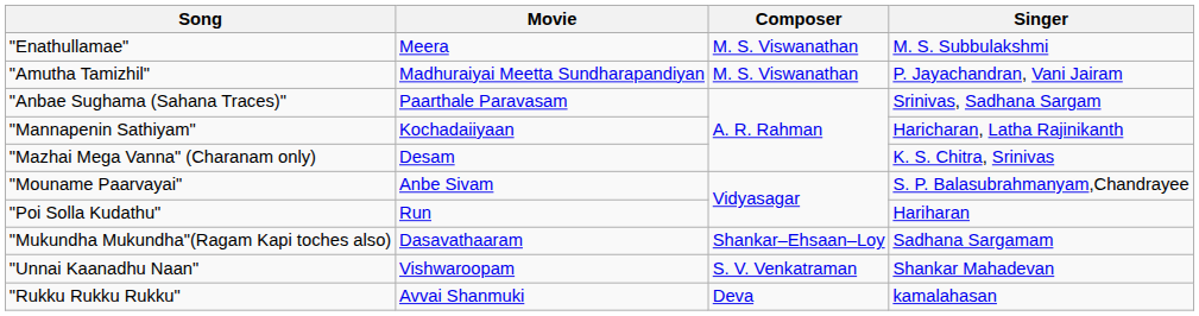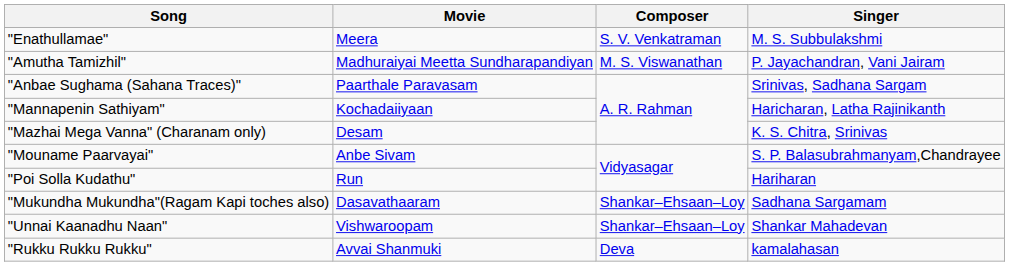 <table class="wikitable">
 <tr>
 <th>Song</th>
 <th>Movie</th>
 <th>Composer</th>
 <th>Singer</th>
 </tr>
 <tr>
 <td>"Enathullamae"</td>
 <td><a href='#'>Meera</a></td>
-<td><a href='#'>M. S. Viswanathan</a></td>
+<td><a href='#'>S. V. Venkatraman</a></td>
 <td><a href='#'>M. S. Subbulakshmi</a></td>
 </tr>
 <tr>
 <td>"Amutha Tamizhil"</td>
 <td><a href='#'>Madhuraiyai Meetta Sundharapandiyan</a></td>
 <td><a href='#'>M. S. Viswanathan</a></td>
 <td><a href='#'>P. Jayachandran</a>, <a href='#'>Vani Jairam</a></td>
 </tr>
 <tr>
 <td>"Anbae Sughama (Sahana Traces)"</td>
 <td><a href='#'>Paarthale Paravasam</a></td>
 <td rowspan="3"><a href='#'>A. R. Rahman</a></td>
 <td><a href='#'>Srinivas</a>, <a href='#'>Sadhana Sargam</a></td>
 </tr>
 <tr>
 <td>"Mannapenin Sathiyam"</td>
 <td><a href='#'>Kochadaiiyaan</a></td>
 <td><a href='#'>Haricharan</a>, <a href='#'>Latha Rajinikanth</a></td>
 </tr>
 <tr>
 <td>"Mazhai Mega Vanna" (Charanam only)</td>
 <td><a href='#'>Desam</a></td>
 <td><a href='#'>K. S. Chitra</a>, <a href='#'>Srinivas</a></td>
 </tr>
 <tr>
 <td>"Mouname Paarvayai"</td>
 <td><a href='#'>Anbe Sivam</a></td>
 <td rowspan="2"><a href='#'>Vidyasagar</a></td>
 <td><a href='#'>S. P. Balasubrahmanyam</a>,Chandrayee</td>
 </tr>
 <tr>
 <td>"Poi Solla Kudathu"</td>
 <td><a href='#'>Run</a></td>
 <td><a href='#'>Hariharan</a></td>
 </tr>
 <tr>
 <td>"Mukundha Mukundha"(Ragam Kapi toches also)</td>
 <td><a href='#'>Dasavathaaram</a></td>
 <td><a href='#'>Shankar–Ehsaan–Loy</a></td>
 <td><a href='#'>Sadhana Sargamam</a></td>
 </tr>
 <tr>
 <td>"Unnai Kaanadhu Naan"</td>
 <td><a href='#'>Vishwaroopam</a></td>
-<td><a href='#'>S. V. Venkatraman</a></td>
+<td><a href='#'>Shankar–Ehsaan–Loy</a></td>
 <td><a href='#'>Shankar Mahadevan</a></td>
 </tr>
 <tr>
 <td>"Rukku Rukku Rukku"</td>
 <td><a href='#'>Avvai Shanmuki</a></td>
 <td><a href='#'>Deva</a></td>
 <td><a href='#'>kamalahasan</a></td>
 </tr>
 </table>
